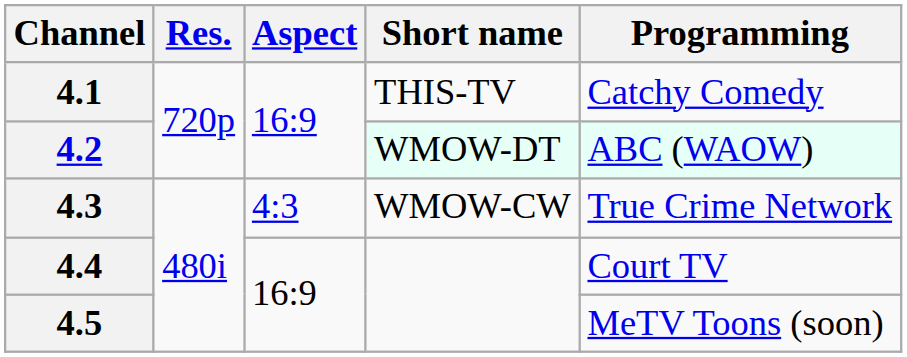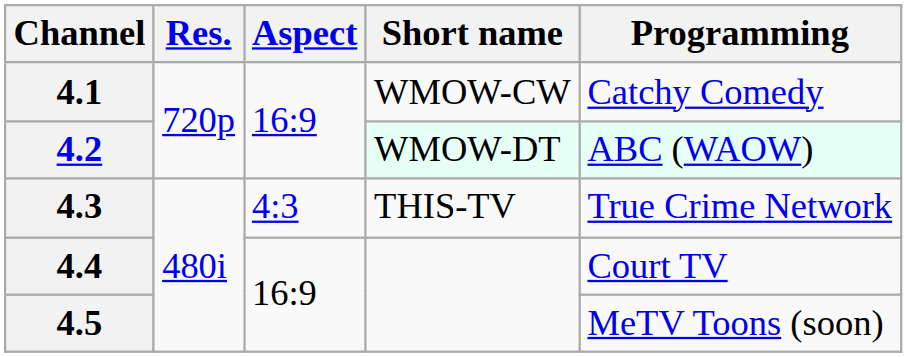 <table class="wikitable">
 <tr>
 <th>Channel</th>
 <th><a href='#'>Res.</a></th>
 <th><a href='#'>Aspect</a></th>
 <th>Short name</th>
 <th>Programming</th>
 </tr>
 <tr>
 <th scope = "row">4.1</th>
 <td rowspan=2><a href='#'>720p</a></td>
 <td rowspan=2><a href='#'>16:9</a></td>
-<td>THIS-TV</td>
+<td>WMOW-CW</td>
 <td><a href='#'>Catchy Comedy</a></td>
 </tr>
 <tr>
 <th scope = "row"><a href='#'>4.2</a></th>
 <td style="background-color: #E6FFF7;">WMOW-DT</td>
 <td style="background-color: #E6FFF7;"><a href='#'>ABC</a> (<a href='#'>WAOW</a>)</td>
 </tr>
 <tr>
 <th scope = "row">4.3</th>
 <td rowspan=3><a href='#'>480i</a></td>
 <td><a href='#'>4:3</a></td>
-<td>WMOW-CW</td>
+<td>THIS-TV</td>
 <td><a href='#'>True Crime Network</a></td>
 </tr>
 <tr>
 <th scope = "row">4.4</th>
 <td rowspan=2>16:9</td>
 <td rowspan=2></td>
 <td><a href='#'>Court TV</a></td>
 </tr>
 <tr>
 <th scope = "row">4.5</th>
 <td><a href='#'>MeTV Toons</a> (soon)</td>
 </tr>
 </table>
